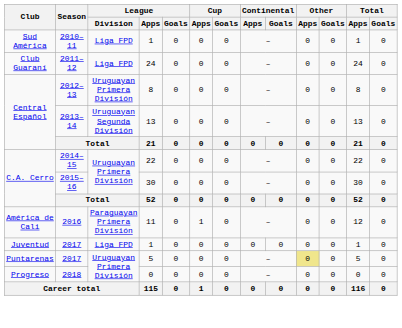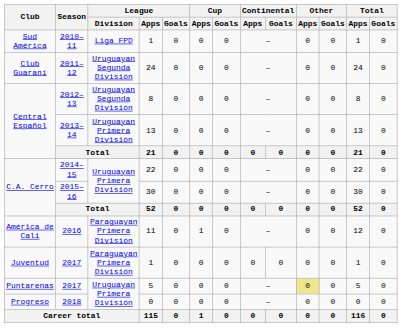 <table class="wikitable" style="text-align: center">
 <tr>
 <th rowspan="2">Club</th>
 <th rowspan="2">Season</th>
 <th colspan="3">League</th>
 <th colspan="2">Cup</th>
 <th colspan="2">Continental</th>
 <th colspan="2">Other</th>
 <th colspan="2">Total</th>
 </tr>
 <tr>
 <th>Division</th>
 <th>Apps</th>
 <th>Goals</th>
 <th>Apps</th>
 <th>Goals</th>
 <th>Apps</th>
 <th>Goals</th>
 <th>Apps</th>
 <th>Goals</th>
 <th>Apps</th>
 <th>Goals</th>
 </tr>
 <tr>
 <td><a href='#'>Sud América</a></td>
 <td><a href='#'>2010–11</a></td>
 <td><a href='#'>Liga FPD</a></td>
 <td>1</td>
 <td>0</td>
 <td>0</td>
 <td>0</td>
 <td colspan="2">–</td>
 <td>0</td>
 <td>0</td>
 <td>1</td>
 <td>0</td>
 </tr>
 <tr>
 <td><a href='#'>Club Guaraní</a></td>
 <td><a href='#'>2011–12</a></td>
-<td><a href='#'>Liga FPD</a></td>
+<td><a href='#'>Uruguayan Segunda División</a></td>
 <td>24</td>
 <td>0</td>
 <td>0</td>
 <td>0</td>
 <td colspan="2">–</td>
 <td>0</td>
 <td>0</td>
 <td>24</td>
 <td>0</td>
 </tr>
 <tr>
 <td rowspan="3"><a href='#'>Central Español</a></td>
 <td><a href='#'>2012–13</a></td>
-<td><a href='#'>Uruguayan Primera División</a></td>
+<td><a href='#'>Uruguayan Segunda División</a></td>
 <td>8</td>
 <td>0</td>
 <td>0</td>
 <td>0</td>
 <td colspan="2">–</td>
 <td>0</td>
 <td>0</td>
 <td>8</td>
 <td>0</td>
 </tr>
 <tr>
 <td><a href='#'>2013–14</a></td>
-<td><a href='#'>Uruguayan Segunda División</a></td>
+<td><a href='#'>Uruguayan Primera División</a></td>
 <td>13</td>
 <td>0</td>
 <td>0</td>
 <td>0</td>
 <td colspan="2">–</td>
 <td>0</td>
 <td>0</td>
 <td>13</td>
 <td>0</td>
 </tr>
 <tr>
 <th colspan="2"><strong>Total</strong></th>
 <th>21</th>
 <th>0</th>
 <th>0</th>
 <th>0</th>
 <th>0</th>
 <th>0</th>
 <th>0</th>
 <th>0</th>
 <th>21</th>
 <th>0</th>
 </tr>
 <tr>
 <td rowspan="3"><a href='#'>C.A. Cerro</a></td>
 <td><a href='#'>2014–15</a></td>
 <td rowspan="2"><a href='#'>Uruguayan Primera División</a></td>
 <td>22</td>
 <td>0</td>
 <td>0</td>
 <td>0</td>
 <td colspan="2">–</td>
 <td>0</td>
 <td>0</td>
 <td>22</td>
 <td>0</td>
 </tr>
 <tr>
 <td><a href='#'>2015–16</a></td>
 <td>30</td>
 <td>0</td>
 <td>0</td>
 <td>0</td>
 <td colspan="2">–</td>
 <td>0</td>
 <td>0</td>
 <td>30</td>
 <td>0</td>
 </tr>
 <tr>
 <th colspan="2"><strong>Total</strong></th>
 <th>52</th>
 <th>0</th>
 <th>0</th>
 <th>0</th>
 <th>0</th>
 <th>0</th>
 <th>0</th>
 <th>0</th>
 <th>52</th>
 <th>0</th>
 </tr>
 <tr>
 <td><a href='#'>América de Cali</a></td>
 <td><a href='#'>2016</a></td>
 <td><a href='#'>Paraguayan Primera División</a></td>
 <td>11</td>
 <td>0</td>
 <td>1</td>
 <td>0</td>
 <td colspan="2">–</td>
 <td>0</td>
 <td>0</td>
 <td>12</td>
 <td>0</td>
 </tr>
 <tr>
 <td><a href='#'>Juventud</a></td>
 <td><a href='#'>2017</a></td>
-<td><a href='#'>Liga FPD</a></td>
+<td><a href='#'>Paraguayan Primera División</a></td>
 <td>1</td>
 <td>0</td>
 <td>0</td>
 <td>0</td>
 <td>0</td>
 <td>0</td>
 <td>0</td>
 <td>0</td>
 <td>1</td>
 <td>0</td>
 </tr>
 <tr>
 <td><a href='#'>Puntarenas</a></td>
 <td><a href='#'>2017</a></td>
 <td rowspan="2"><a href='#'>Uruguayan Primera División</a></td>
 <td>5</td>
 <td>0</td>
 <td>0</td>
 <td>0</td>
 <td colspan="2">–</td>
 <td style="background: khaki;">0</td>
 <td>0</td>
 <td>5</td>
 <td>0</td>
 </tr>
 <tr>
 <td><a href='#'>Progreso</a></td>
 <td><a href='#'>2018</a></td>
 <td>0</td>
 <td>0</td>
 <td>0</td>
 <td>0</td>
 <td colspan="2">–</td>
 <td>0</td>
 <td>0</td>
 <td>0</td>
 <td>0</td>
 </tr>
 <tr>
 <th colspan="3"><strong>Career total</strong></th>
 <th>115</th>
 <th>0</th>
 <th>1</th>
 <th>0</th>
 <th>0</th>
 <th>0</th>
 <th>0</th>
 <th>0</th>
 <th>116</th>
 <th>0</th>
 </tr>
 </table>
